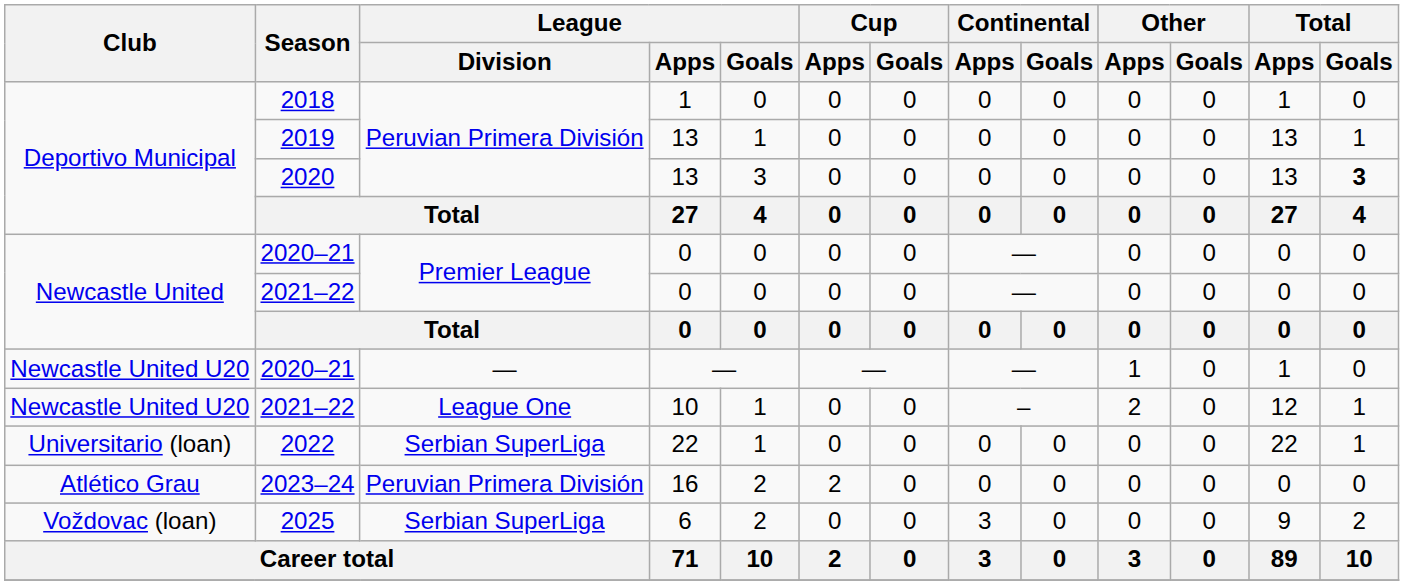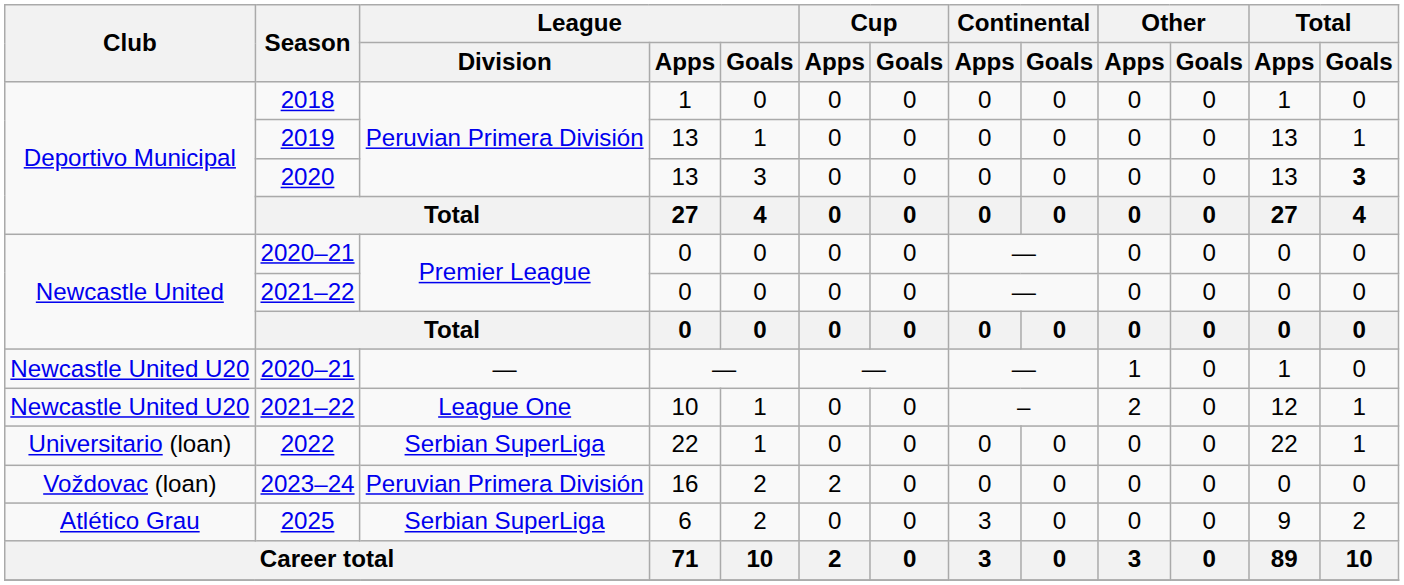 <table class=wikitable style=text-align:center>
 <tr>
 <th rowspan="2">Club</th>
 <th rowspan="2">Season</th>
 <th colspan="3">League</th>
 <th colspan="2">Cup</th>
 <th colspan="2">Continental</th>
 <th colspan="2">Other</th>
 <th colspan="2">Total</th>
 </tr>
 <tr>
 <th>Division</th>
 <th>Apps</th>
 <th>Goals</th>
 <th>Apps</th>
 <th>Goals</th>
 <th>Apps</th>
 <th>Goals</th>
 <th>Apps</th>
 <th>Goals</th>
 <th>Apps</th>
 <th>Goals</th>
 </tr>
 <tr>
 <td rowspan="4"><a href='#'>Deportivo Municipal</a></td>
 <td><a href='#'>2018</a></td>
 <td rowspan=3><a href='#'>Peruvian Primera División</a></td>
 <td>1</td>
 <td>0</td>
 <td>0</td>
 <td>0</td>
 <td>0</td>
 <td>0</td>
 <td>0</td>
 <td>0</td>
 <td>1</td>
 <td>0</td>
 </tr>
 <tr>
 <td><a href='#'>2019</a></td>
 <td>13</td>
 <td>1</td>
 <td>0</td>
 <td>0</td>
 <td>0</td>
 <td>0</td>
 <td>0</td>
 <td>0</td>
 <td>13</td>
 <td>1</td>
 </tr>
 <tr>
 <td><a href='#'>2020</a></td>
 <td>13</td>
 <td>3</td>
 <td>0</td>
 <td>0</td>
 <td>0</td>
 <td>0</td>
 <td>0</td>
 <td>0</td>
 <td>13</td>
 <td><strong>3</strong></td>
 </tr>
 <tr>
 <th colspan="2">Total</th>
 <th>27</th>
 <th>4</th>
 <th>0</th>
 <th>0</th>
 <th>0</th>
 <th>0</th>
 <th>0</th>
 <th>0</th>
 <th>27</th>
 <th>4</th>
 </tr>
 <tr>
 <td rowspan="3"><a href='#'>Newcastle United</a></td>
 <td><a href='#'>2020–21</a></td>
 <td rowspan="2"><a href='#'>Premier League</a></td>
 <td>0</td>
 <td>0</td>
 <td>0</td>
 <td>0</td>
 <td colspan="2">—</td>
 <td>0</td>
 <td>0</td>
 <td>0</td>
 <td>0</td>
 </tr>
 <tr>
 <td><a href='#'>2021–22</a></td>
 <td>0</td>
 <td>0</td>
 <td>0</td>
 <td>0</td>
 <td colspan="2">—</td>
 <td>0</td>
 <td>0</td>
 <td>0</td>
 <td>0</td>
 </tr>
 <tr>
 <th colspan="2">Total</th>
 <th>0</th>
 <th>0</th>
 <th>0</th>
 <th>0</th>
 <th>0</th>
 <th>0</th>
 <th>0</th>
 <th>0</th>
 <th>0</th>
 <th>0</th>
 </tr>
 <tr>
 <td><a href='#'>Newcastle United U20</a></td>
 <td><a href='#'>2020–21</a></td>
 <td colspan="1">—</td>
 <td colspan="2">—</td>
 <td colspan="2">—</td>
 <td colspan="2">—</td>
 <td>1</td>
 <td>0</td>
 <td>1</td>
 <td>0</td>
 </tr>
 <tr>
 <td><a href='#'>Newcastle United U20</a></td>
 <td><a href='#'>2021–22</a></td>
 <td><a href='#'>League One</a></td>
 <td>10</td>
 <td>1</td>
 <td>0</td>
 <td>0</td>
 <td colspan="2">–</td>
 <td>2</td>
 <td>0</td>
 <td>12</td>
 <td>1</td>
 </tr>
 <tr>
 <td><a href='#'>Universitario</a> (loan)</td>
 <td><a href='#'>2022</a></td>
 <td><a href='#'>Serbian SuperLiga</a></td>
 <td>22</td>
 <td>1</td>
 <td>0</td>
 <td>0</td>
 <td>0</td>
 <td>0</td>
 <td>0</td>
 <td>0</td>
 <td>22</td>
 <td>1</td>
 </tr>
 <tr>
-<td><a href='#'>Atlético Grau</a></td>
+<td><a href='#'>Voždovac</a> (loan)</td>
 <td><a href='#'>2023–24</a></td>
 <td><a href='#'>Peruvian Primera División</a></td>
 <td>16</td>
 <td>2</td>
 <td>2</td>
 <td>0</td>
 <td>0</td>
 <td>0</td>
 <td>0</td>
 <td>0</td>
 <td>0</td>
 <td>0</td>
 </tr>
 <tr>
-<td><a href='#'>Voždovac</a> (loan)</td>
+<td><a href='#'>Atlético Grau</a></td>
 <td><a href='#'>2025</a></td>
 <td><a href='#'>Serbian SuperLiga</a></td>
 <td>6</td>
 <td>2</td>
 <td>0</td>
 <td>0</td>
 <td>3</td>
 <td>0</td>
 <td>0</td>
 <td>0</td>
 <td>9</td>
 <td>2</td>
 </tr>
 <tr>
 <th colspan="3">Career total</th>
 <th>71</th>
 <th>10</th>
 <th>2</th>
 <th>0</th>
 <th>3</th>
 <th>0</th>
 <th>3</th>
 <th>0</th>
 <th>89</th>
 <th>10</th>
 </tr>
 <tr>
 </tr>
 </table>
